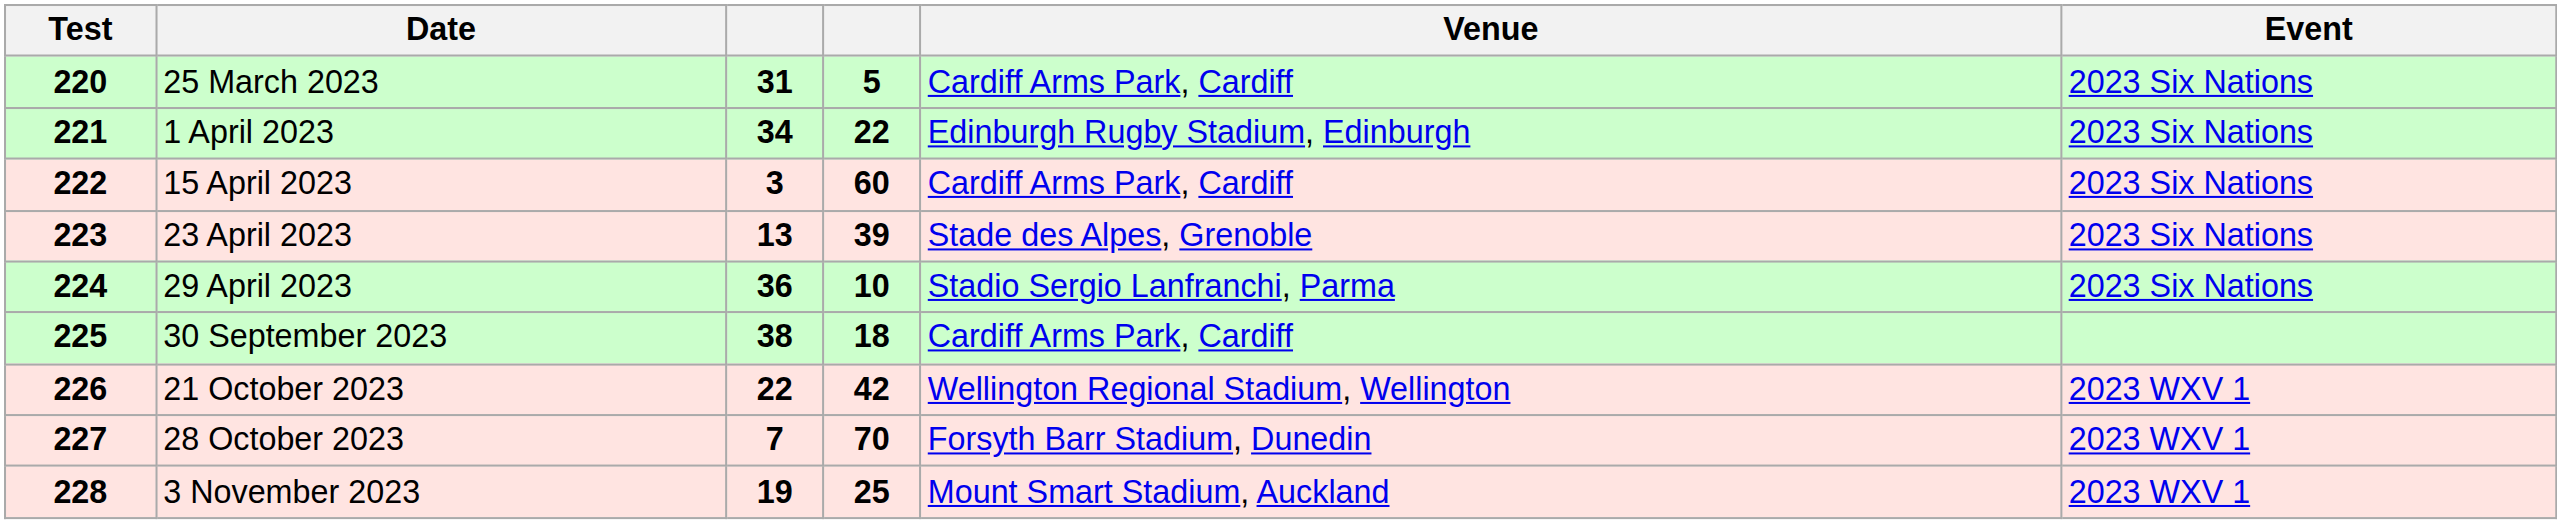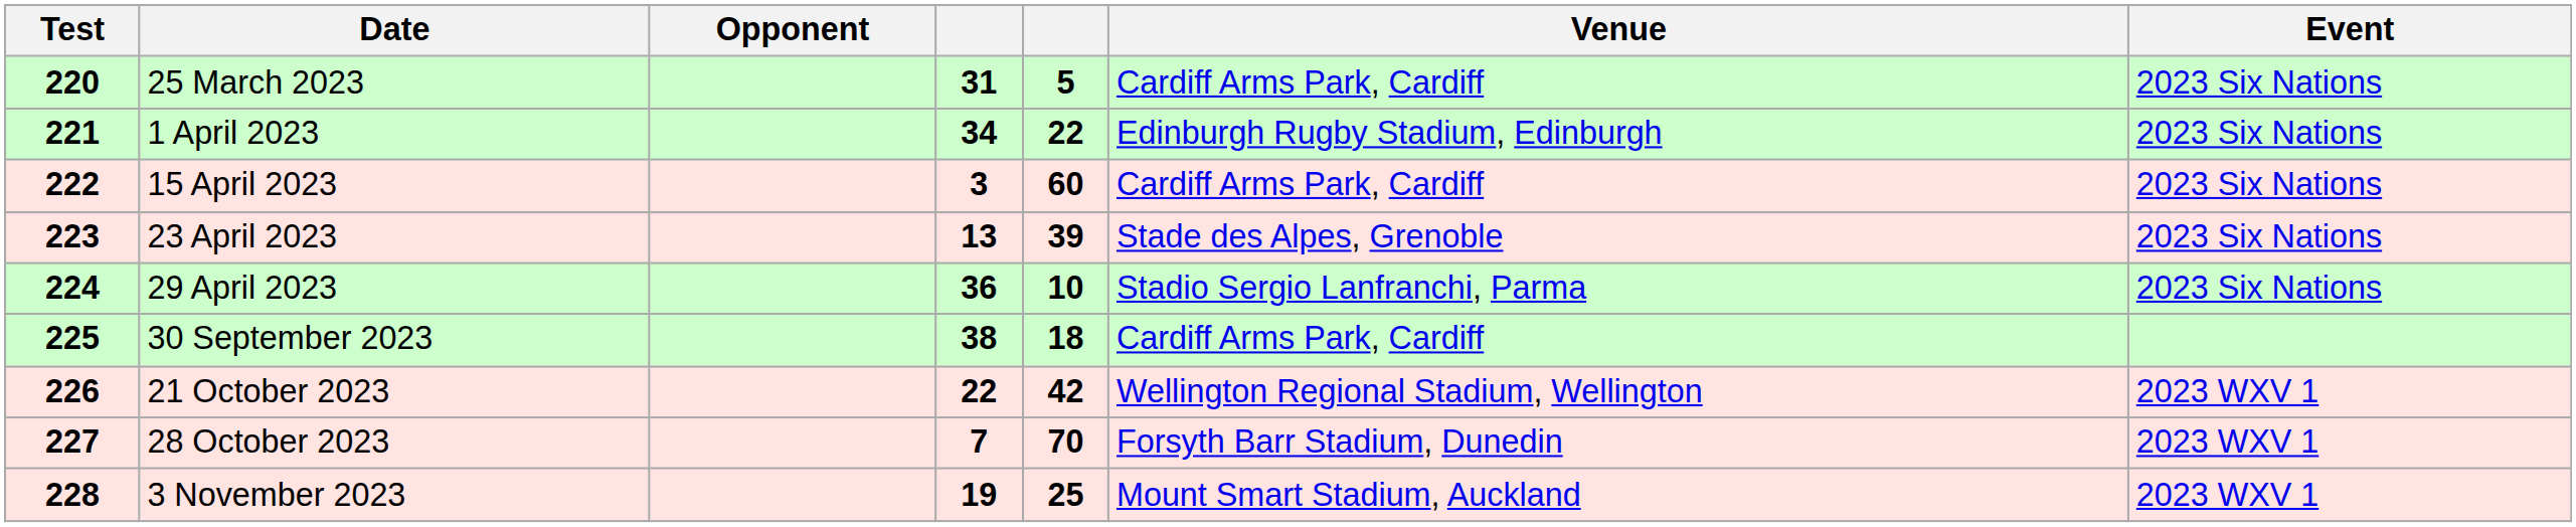 <table class="wikitable sortable" style="width:100%">
 <tr>
 <th>Test</th>
 <th>Date</th>
+<th>Opponent</th>
 <th></th>
 <th></th>
 <th>Venue</th>
 <th>Event</th>
 </tr>
 <tr bgcolor="CCFFCC">
 <td align="center"><strong>220</strong></td>
 <td>25 March 2023</td>
+<td></td>
 <td align="center"><strong>31</strong></td>
 <td align="center"><strong>5</strong></td>
 <td><a href='#'>Cardiff Arms Park</a>, <a href='#'>Cardiff</a></td>
 <td><a href='#'>2023 Six Nations</a></td>
 </tr>
 <tr bgcolor="CCFFCC">
 <td align="center"><strong>221</strong></td>
 <td>1 April 2023</td>
+<td></td>
 <td align="center"><strong>34</strong></td>
 <td align="center"><strong>22</strong></td>
 <td><a href='#'>Edinburgh Rugby Stadium</a>, <a href='#'>Edinburgh</a></td>
 <td><a href='#'>2023 Six Nations</a></td>
 </tr>
 <tr bgcolor="FFE4E1">
 <td align="center"><strong>222</strong></td>
 <td>15 April 2023</td>
+<td></td>
 <td align="center"><strong>3</strong></td>
 <td align="center"><strong>60</strong></td>
 <td><a href='#'>Cardiff Arms Park</a>, <a href='#'>Cardiff</a></td>
 <td><a href='#'>2023 Six Nations</a></td>
 </tr>
 <tr bgcolor="FFE4E1">
 <td align="center"><strong>223</strong></td>
 <td>23 April 2023</td>
+<td></td>
 <td align="center"><strong>13</strong></td>
 <td align="center"><strong>39</strong></td>
 <td><a href='#'>Stade des Alpes</a>, <a href='#'>Grenoble</a></td>
 <td><a href='#'>2023 Six Nations</a></td>
 </tr>
 <tr bgcolor="CCFFCC">
 <td align="center"><strong>224</strong></td>
 <td>29 April 2023</td>
+<td></td>
 <td align="center"><strong>36</strong></td>
 <td align="center"><strong>10</strong></td>
 <td><a href='#'>Stadio Sergio Lanfranchi</a>, <a href='#'>Parma</a></td>
 <td><a href='#'>2023 Six Nations</a></td>
 </tr>
 <tr bgcolor="CCFFCC">
 <td align="center"><strong>225</strong></td>
 <td>30 September 2023</td>
+<td></td>
 <td align="center"><strong>38</strong></td>
 <td align="center"><strong>18</strong></td>
 <td><a href='#'>Cardiff Arms Park</a>, <a href='#'>Cardiff</a></td>
 <td></td>
 </tr>
 <tr bgcolor="FFE4E1">
 <td align="center"><strong>226</strong></td>
 <td>21 October 2023</td>
+<td></td>
 <td align="center"><strong>22</strong></td>
 <td align="center"><strong>42</strong></td>
 <td><a href='#'>Wellington Regional Stadium</a>, <a href='#'>Wellington</a></td>
 <td><a href='#'>2023 WXV 1</a></td>
 </tr>
 <tr bgcolor="FFE4E1">
 <td align="center"><strong>227</strong></td>
 <td>28 October 2023</td>
+<td></td>
 <td align="center"><strong>7</strong></td>
 <td align="center"><strong>70</strong></td>
 <td><a href='#'>Forsyth Barr Stadium</a>, <a href='#'>Dunedin</a></td>
 <td><a href='#'>2023 WXV 1</a></td>
 </tr>
 <tr bgcolor="FFE4E1">
 <td align="center"><strong>228</strong></td>
 <td>3 November 2023</td>
+<td></td>
 <td align="center"><strong>19</strong></td>
 <td align="center"><strong>25</strong></td>
 <td><a href='#'>Mount Smart Stadium</a>, <a href='#'>Auckland</a></td>
 <td><a href='#'>2023 WXV 1</a></td>
 </tr>
 </table>
